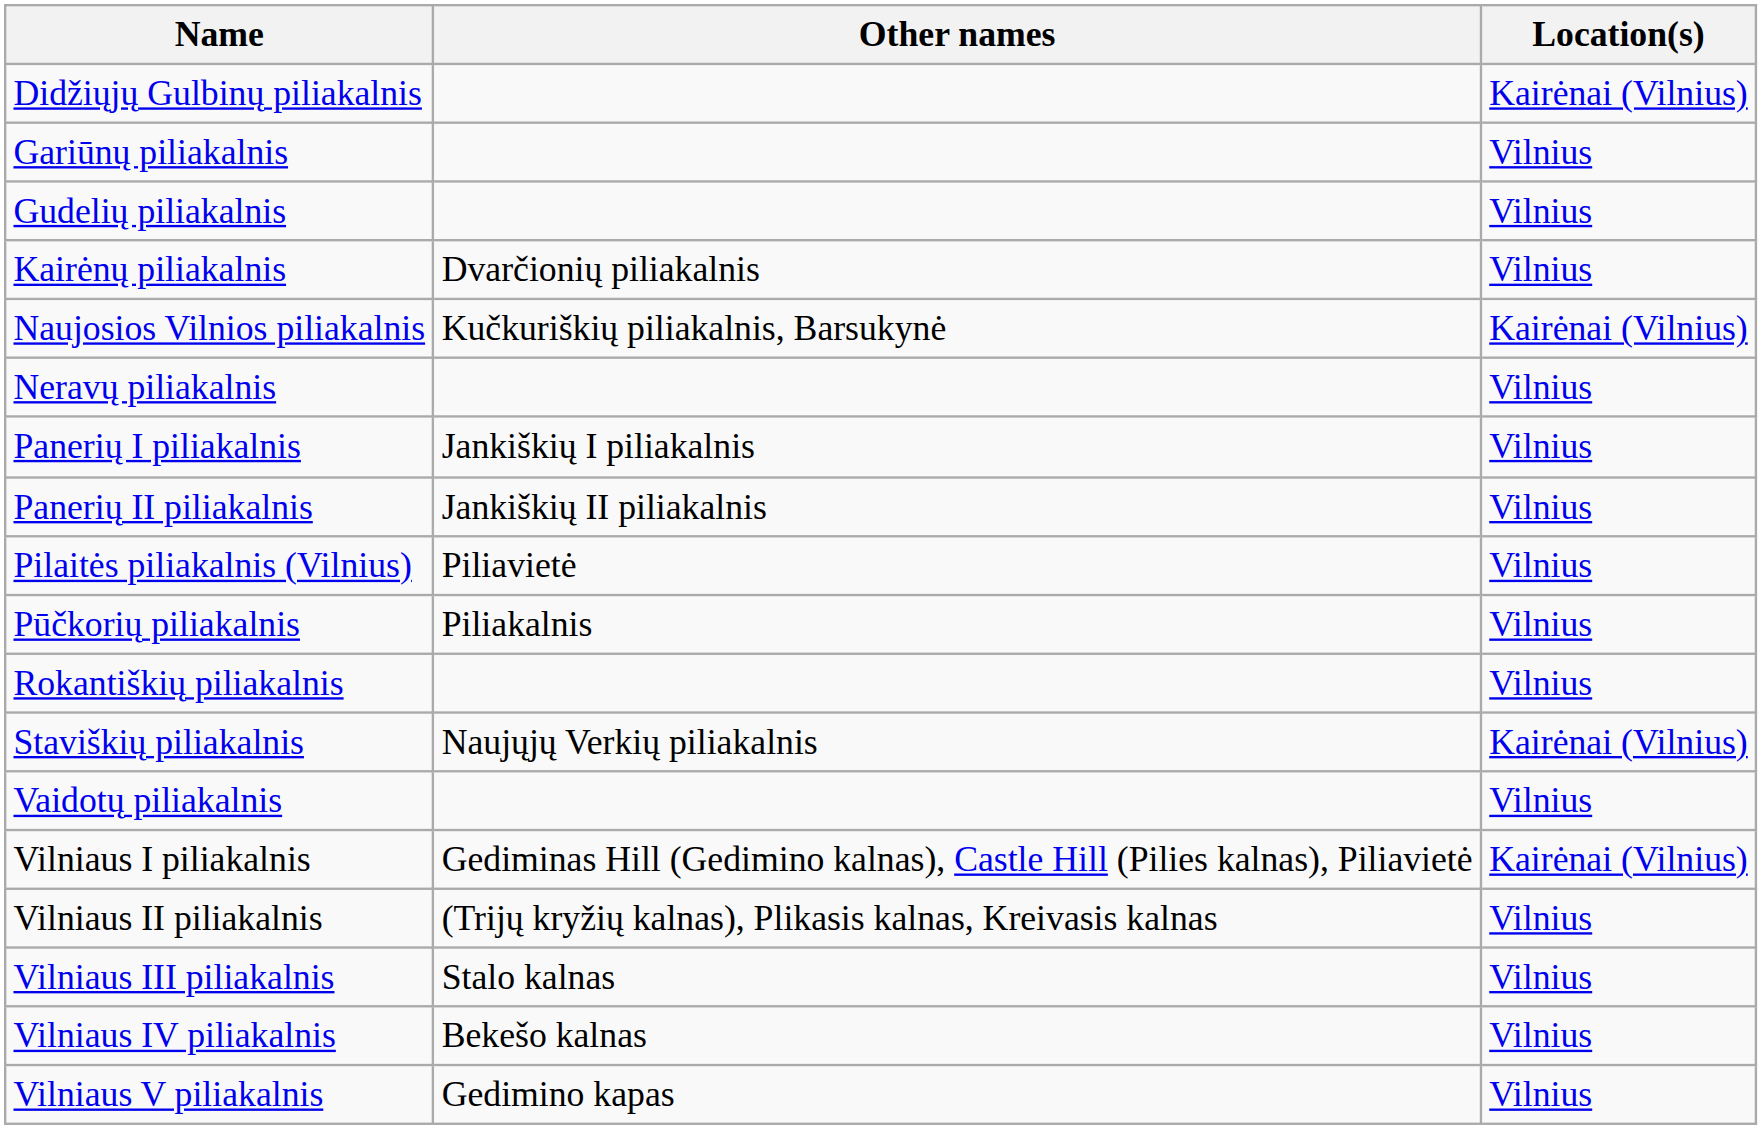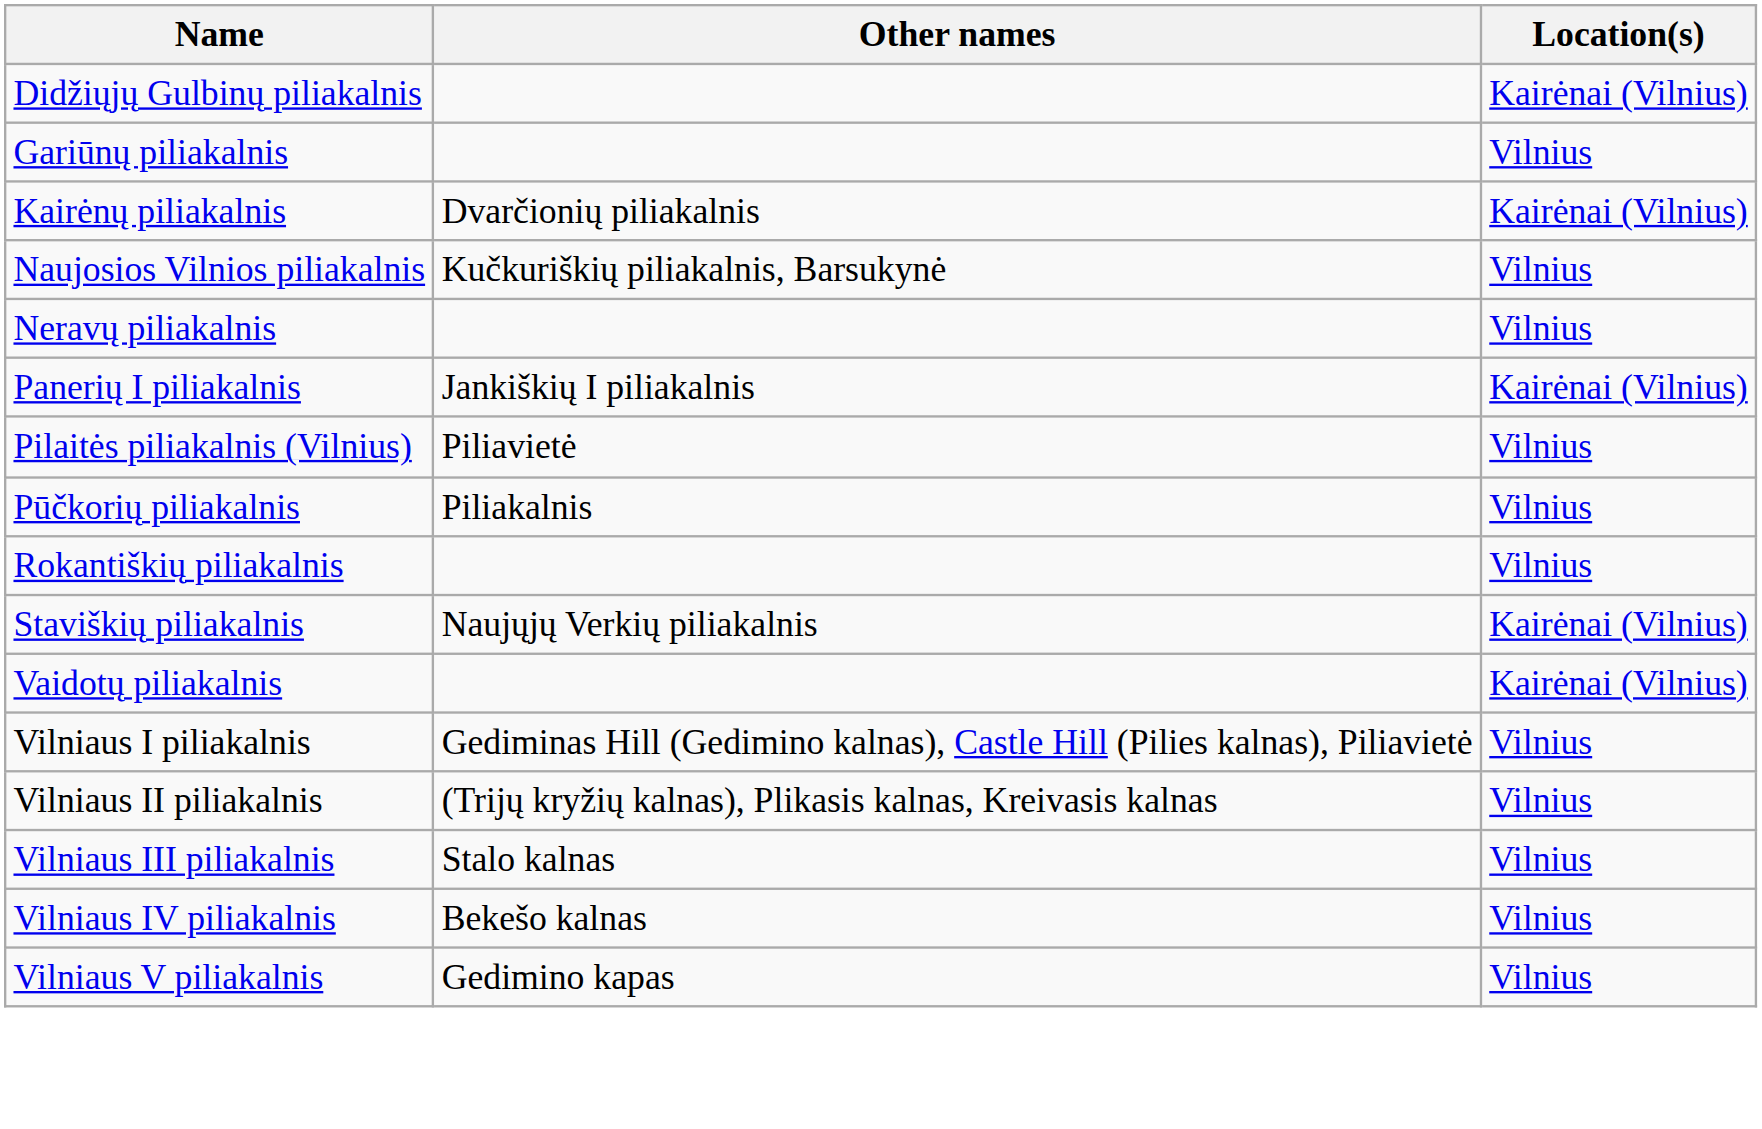 <table class="wikitable" style="font-size: 95%;">
 <tr>
 <th>Name</th>
 <th>Other names</th>
 <th>Location(s)</th>
 </tr>
 <tr>
 <td><a href='#'>Didžiųjų Gulbinų piliakalnis</a></td>
 <td></td>
 <td><a href='#'>Kairėnai (Vilnius)</a></td>
 </tr>
 <tr>
 <td><a href='#'>Gariūnų piliakalnis</a></td>
 <td></td>
 <td><a href='#'>Vilnius</a></td>
 </tr>
 <tr>
-<td><a href='#'>Gudelių piliakalnis</a></td>
-<td></td>
-<td><a href='#'>Vilnius</a></td>
-</tr>
-<tr>
 <td><a href='#'>Kairėnų piliakalnis</a></td>
 <td>Dvarčionių piliakalnis</td>
-<td><a href='#'>Vilnius</a></td>
+<td><a href='#'>Kairėnai (Vilnius)</a></td>
 </tr>
 <tr>
 <td><a href='#'>Naujosios Vilnios piliakalnis</a></td>
 <td>Kučkuriškių piliakalnis, Barsukynė</td>
-<td><a href='#'>Kairėnai (Vilnius)</a></td>
+<td><a href='#'>Vilnius</a></td>
 </tr>
 <tr>
 <td><a href='#'>Neravų piliakalnis</a></td>
 <td></td>
 <td><a href='#'>Vilnius</a></td>
 </tr>
 <tr>
 <td><a href='#'>Panerių I piliakalnis</a></td>
 <td>Jankiškių I piliakalnis</td>
-<td><a href='#'>Vilnius</a></td>
-</tr>
-<tr>
-<td><a href='#'>Panerių II piliakalnis</a></td>
-<td>Jankiškių II piliakalnis</td>
-<td><a href='#'>Vilnius</a></td>
+<td><a href='#'>Kairėnai (Vilnius)</a></td>
 </tr>
 <tr>
 <td><a href='#'>Pilaitės piliakalnis (Vilnius)</a></td>
 <td>Piliavietė</td>
 <td><a href='#'>Vilnius</a></td>
 </tr>
 <tr>
 <td><a href='#'>Pūčkorių piliakalnis</a></td>
 <td>Piliakalnis</td>
 <td><a href='#'>Vilnius</a></td>
 </tr>
 <tr>
 <td><a href='#'>Rokantiškių piliakalnis</a></td>
 <td></td>
 <td><a href='#'>Vilnius</a></td>
 </tr>
 <tr>
 <td><a href='#'>Staviškių piliakalnis</a></td>
 <td>Naujųjų Verkių piliakalnis</td>
 <td><a href='#'>Kairėnai (Vilnius)</a></td>
 </tr>
 <tr>
 <td><a href='#'>Vaidotų piliakalnis</a></td>
 <td></td>
-<td><a href='#'>Vilnius</a></td>
+<td><a href='#'>Kairėnai (Vilnius)</a></td>
 </tr>
 <tr>
 <td>Vilniaus I piliakalnis</td>
 <td>Gediminas Hill (Gedimino kalnas), <a href='#'>Castle Hill</a> (Pilies kalnas), Piliavietė</td>
-<td><a href='#'>Kairėnai (Vilnius)</a></td>
+<td><a href='#'>Vilnius</a></td>
 </tr>
 <tr>
 <td>Vilniaus II piliakalnis</td>
 <td>(Trijų kryžių kalnas), Plikasis kalnas, Kreivasis kalnas</td>
 <td><a href='#'>Vilnius</a></td>
 </tr>
 <tr>
 <td><a href='#'>Vilniaus III piliakalnis</a></td>
 <td>Stalo kalnas</td>
 <td><a href='#'>Vilnius</a></td>
 </tr>
 <tr>
 <td><a href='#'>Vilniaus IV piliakalnis</a></td>
 <td>Bekešo kalnas</td>
 <td><a href='#'>Vilnius</a></td>
 </tr>
 <tr>
 <td><a href='#'>Vilniaus V piliakalnis</a></td>
 <td>Gedimino kapas</td>
 <td><a href='#'>Vilnius</a></td>
 </tr>
 </table>
